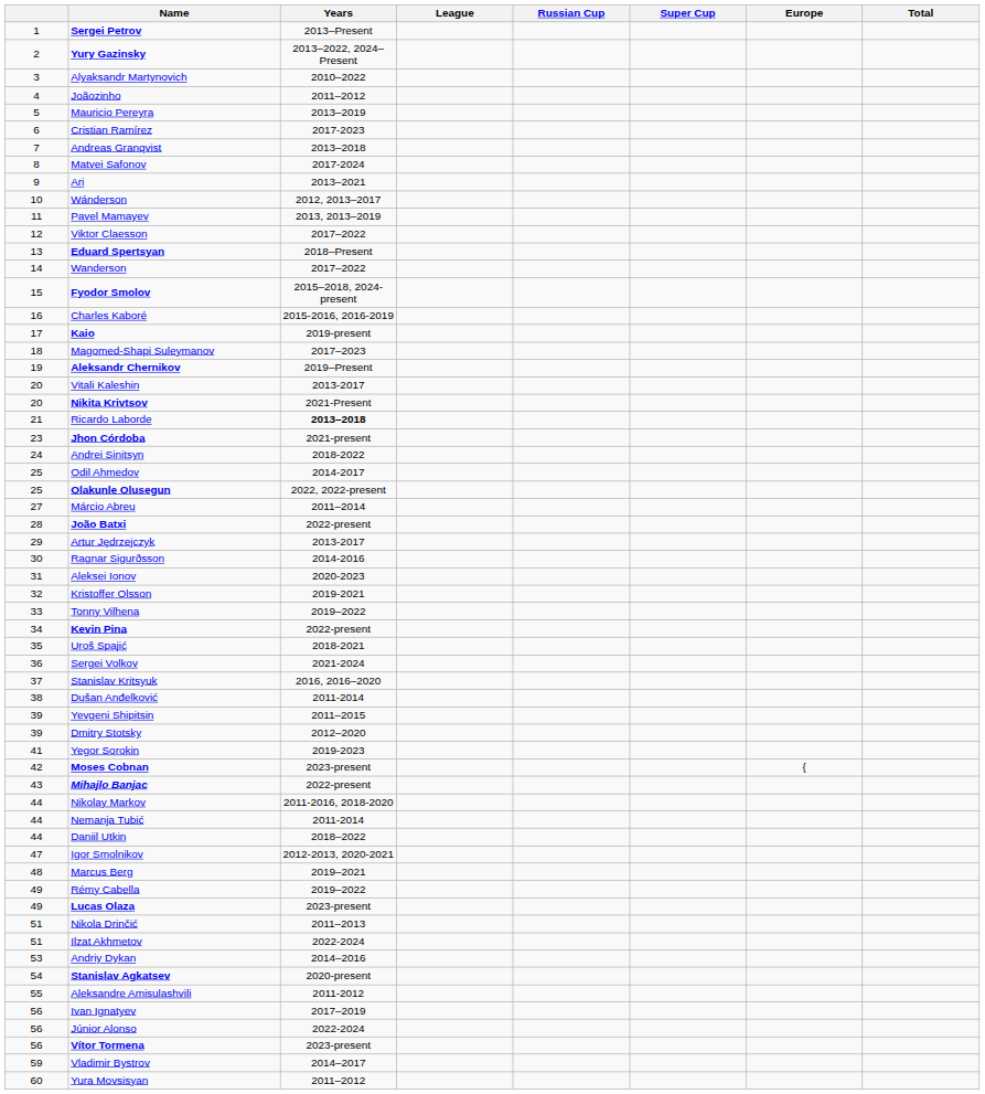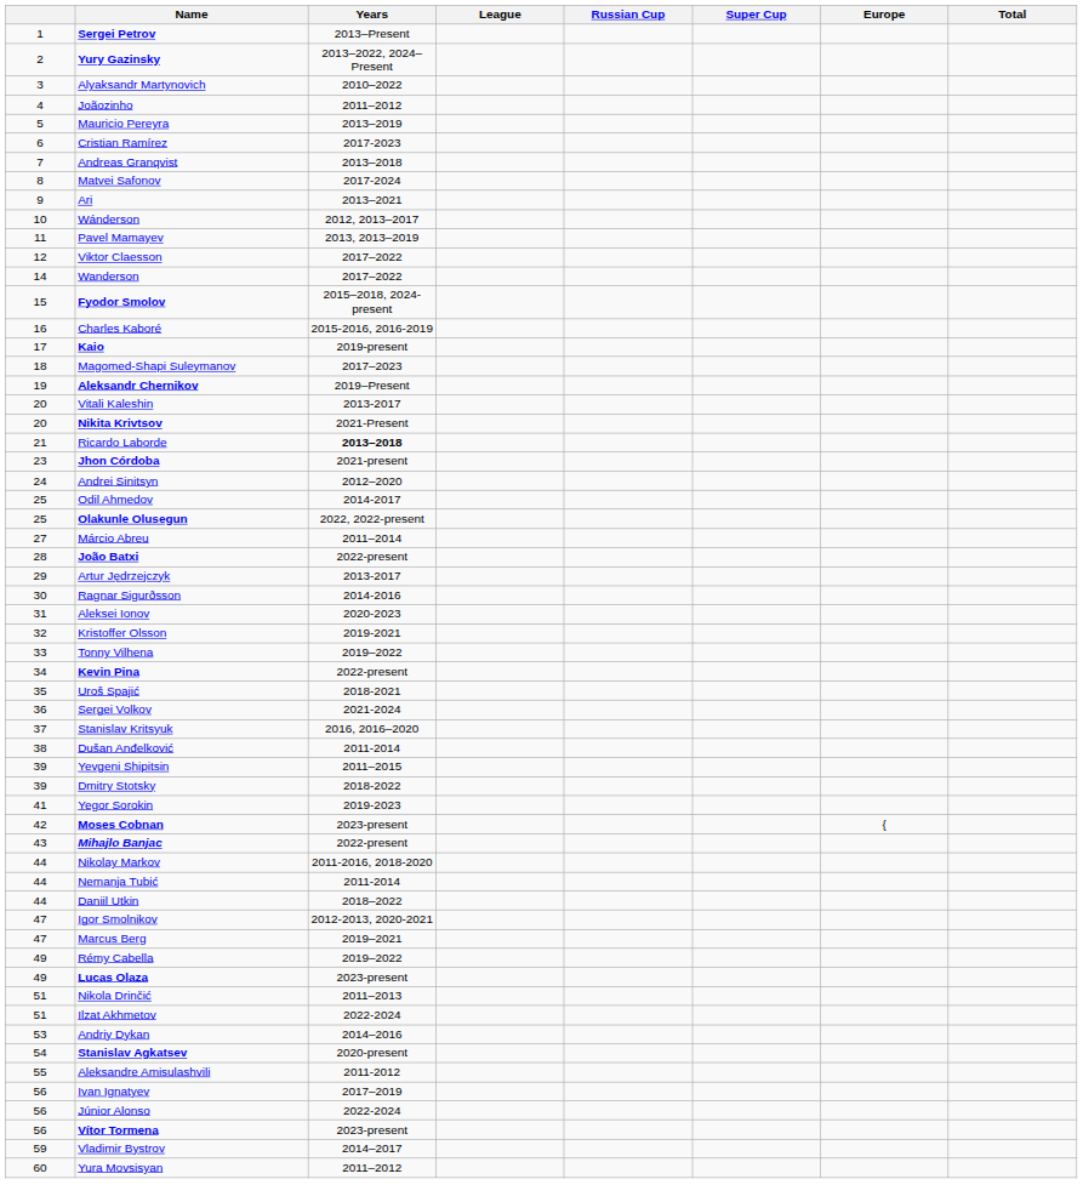 <table class="wikitable sortable" width=90% style="text-align:center">
 <tr>
 <th width=6%></th>
 <th width=20%>Name</th>
 <th width=11%>Years</th>
 <th width=11%>League</th>
 <th width=11%><a href='#'>Russian Cup</a></th>
 <th width=11%><a href='#'>Super Cup</a></th>
 <th width=11%>Europe</th>
 <th width=11%>Total</th>
 </tr>
 <tr>
 <td>1</td>
 <td align="left"> <strong><a href='#'>Sergei Petrov</a></strong></td>
 <td>2013–Present</td>
 <td></td>
 <td></td>
 <td></td>
 <td></td>
 <td></td>
 </tr>
 <tr>
 <td>2</td>
 <td align="left"> <strong><a href='#'>Yury Gazinsky</a></strong></td>
 <td>2013–2022, 2024–Present</td>
 <td></td>
 <td></td>
 <td></td>
 <td></td>
 <td></td>
 </tr>
 <tr>
 <td>3</td>
 <td align="left"> <a href='#'>Alyaksandr Martynovich</a></td>
 <td>2010–2022</td>
 <td></td>
 <td></td>
 <td></td>
 <td></td>
 <td></td>
 </tr>
 <tr>
 <td>4</td>
 <td align="left"> <a href='#'>Joãozinho</a></td>
 <td>2011–2012</td>
 <td></td>
 <td></td>
 <td></td>
 <td></td>
 <td></td>
 </tr>
 <tr>
 <td>5</td>
 <td align="left"> <a href='#'>Mauricio Pereyra</a></td>
 <td>2013–2019</td>
 <td></td>
 <td></td>
 <td></td>
 <td></td>
 <td></td>
 </tr>
 <tr>
 <td>6</td>
 <td align="left"> <a href='#'>Cristian Ramírez</a></td>
 <td>2017-2023</td>
 <td></td>
 <td></td>
 <td></td>
 <td></td>
 <td></td>
 </tr>
 <tr>
 <td>7</td>
 <td align="left"> <a href='#'>Andreas Granqvist</a></td>
 <td>2013–2018</td>
 <td></td>
 <td></td>
 <td></td>
 <td></td>
 <td></td>
 </tr>
 <tr>
 <td>8</td>
 <td align="left"> <a href='#'>Matvei Safonov</a></td>
 <td>2017-2024</td>
 <td></td>
 <td></td>
 <td></td>
 <td></td>
 <td></td>
 </tr>
 <tr>
 <td>9</td>
 <td align="left"> <a href='#'>Ari</a></td>
 <td>2013–2021</td>
 <td></td>
 <td></td>
 <td></td>
 <td></td>
 <td></td>
 </tr>
 <tr>
 <td>10</td>
 <td align="left"> <a href='#'>Wánderson</a></td>
 <td>2012, 2013–2017</td>
 <td></td>
 <td></td>
 <td></td>
 <td></td>
 <td></td>
 </tr>
 <tr>
 <td>11</td>
 <td align="left"> <a href='#'>Pavel Mamayev</a></td>
 <td>2013, 2013–2019</td>
 <td></td>
 <td></td>
 <td></td>
 <td></td>
 <td></td>
 </tr>
 <tr>
 <td>12</td>
 <td align="left"> <a href='#'>Viktor Claesson</a></td>
 <td>2017–2022</td>
 <td></td>
 <td></td>
 <td></td>
 <td></td>
 <td></td>
 </tr>
 <tr>
-<td>13</td>
-<td align="left"> <strong><a href='#'>Eduard Spertsyan</a></strong></td>
-<td>2018–Present</td>
-<td></td>
-<td></td>
-<td></td>
-<td></td>
-<td></td>
-</tr>
-<tr>
 <td>14</td>
 <td align="left"> <a href='#'>Wanderson</a></td>
 <td>2017–2022</td>
 <td></td>
 <td></td>
 <td></td>
 <td></td>
 <td></td>
 </tr>
 <tr>
 <td>15</td>
 <td align="left"> <strong><a href='#'>Fyodor Smolov</a></strong></td>
 <td>2015–2018, 2024-present</td>
 <td></td>
 <td></td>
 <td></td>
 <td></td>
 <td></td>
 </tr>
 <tr>
 <td>16</td>
 <td align="left"> <a href='#'>Charles Kaboré</a></td>
 <td>2015-2016, 2016-2019</td>
 <td></td>
 <td></td>
 <td></td>
 <td></td>
 <td></td>
 </tr>
 <tr>
 <td>17</td>
 <td align="left"> <strong><a href='#'>Kaio</a></strong></td>
 <td>2019-present</td>
 <td></td>
 <td></td>
 <td></td>
 <td></td>
 <td></td>
 </tr>
 <tr>
 <td>18</td>
 <td align="left"> <a href='#'>Magomed-Shapi Suleymanov</a></td>
 <td>2017–2023</td>
 <td></td>
 <td></td>
 <td></td>
 <td></td>
 <td></td>
 </tr>
 <tr>
 <td>19</td>
 <td align="left"> <strong><a href='#'>Aleksandr Chernikov</a></strong></td>
 <td>2019–Present</td>
 <td></td>
 <td></td>
 <td></td>
 <td></td>
 <td></td>
 </tr>
 <tr>
 <td>20</td>
 <td align="left"> <a href='#'>Vitali Kaleshin</a></td>
 <td>2013-2017</td>
 <td></td>
 <td></td>
 <td></td>
 <td></td>
 <td></td>
 </tr>
 <tr>
 <td>20</td>
 <td align="left"> <strong><a href='#'>Nikita Krivtsov</a></strong></td>
 <td>2021-Present</td>
 <td></td>
 <td></td>
 <td></td>
 <td></td>
 <td></td>
 </tr>
 <tr>
 <td>21</td>
 <td align="left"> <a href='#'>Ricardo Laborde</a></td>
 <td><strong>2013–2018</strong></td>
 <td></td>
 <td></td>
 <td></td>
 <td></td>
 <td></td>
 </tr>
 <tr>
 <td>23</td>
 <td align="left"> <strong><a href='#'>Jhon Córdoba</a></strong></td>
 <td>2021-present</td>
 <td></td>
 <td></td>
 <td></td>
 <td></td>
 <td></td>
 </tr>
 <tr>
 <td>24</td>
 <td align="left"> <a href='#'>Andrei Sinitsyn</a></td>
-<td>2018-2022</td>
+<td>2012–2020</td>
 <td></td>
 <td></td>
 <td></td>
 <td></td>
 <td></td>
 </tr>
 <tr>
 <td>25</td>
 <td align="left"> <a href='#'>Odil Ahmedov</a></td>
 <td>2014-2017</td>
 <td></td>
 <td></td>
 <td></td>
 <td></td>
 <td></td>
 </tr>
 <tr>
 <td>25</td>
 <td align="left"> <strong><a href='#'>Olakunle Olusegun</a></strong></td>
 <td>2022, 2022-present</td>
 <td></td>
 <td></td>
 <td></td>
 <td></td>
 <td></td>
 </tr>
 <tr>
 <td>27</td>
 <td align="left"> <a href='#'>Márcio Abreu</a></td>
 <td>2011–2014</td>
 <td></td>
 <td></td>
 <td></td>
 <td></td>
 <td></td>
 </tr>
 <tr>
 <td>28</td>
 <td align="left"> <strong><a href='#'>João Batxi</a></strong></td>
 <td>2022-present</td>
 <td></td>
 <td></td>
 <td></td>
 <td></td>
 <td></td>
 </tr>
 <tr>
 <td>29</td>
 <td align="left"> <a href='#'>Artur Jędrzejczyk</a></td>
 <td>2013-2017</td>
 <td></td>
 <td></td>
 <td></td>
 <td></td>
 <td></td>
 </tr>
 <tr>
 <td>30</td>
 <td align="left"> <a href='#'>Ragnar Sigurðsson</a></td>
 <td>2014-2016</td>
 <td></td>
 <td></td>
 <td></td>
 <td></td>
 <td></td>
 </tr>
 <tr>
 <td>31</td>
 <td align="left"> <a href='#'>Aleksei Ionov</a></td>
 <td>2020-2023</td>
 <td></td>
 <td></td>
 <td></td>
 <td></td>
 <td></td>
 </tr>
 <tr>
 <td>32</td>
 <td align="left"> <a href='#'>Kristoffer Olsson</a></td>
 <td>2019-2021</td>
 <td></td>
 <td></td>
 <td></td>
 <td></td>
 <td></td>
 </tr>
 <tr>
 <td>33</td>
 <td align="left"> <a href='#'>Tonny Vilhena</a></td>
 <td>2019–2022</td>
 <td></td>
 <td></td>
 <td></td>
 <td></td>
 <td></td>
 </tr>
 <tr>
 <td>34</td>
 <td align="left"> <strong><a href='#'>Kevin Pina</a></strong></td>
 <td>2022-present</td>
 <td></td>
 <td></td>
 <td></td>
 <td></td>
 <td></td>
 </tr>
 <tr>
 <td>35</td>
 <td align="left"> <a href='#'>Uroš Spajić</a></td>
 <td>2018-2021</td>
 <td></td>
 <td></td>
 <td></td>
 <td></td>
 <td></td>
 </tr>
 <tr>
 <td>36</td>
 <td align="left"> <a href='#'>Sergei Volkov</a></td>
 <td>2021-2024</td>
 <td></td>
 <td></td>
 <td></td>
 <td></td>
 <td></td>
 </tr>
 <tr>
 <td>37</td>
 <td align="left"> <a href='#'>Stanislav Kritsyuk</a></td>
 <td>2016, 2016–2020</td>
 <td></td>
 <td></td>
 <td></td>
 <td></td>
 <td></td>
 </tr>
 <tr>
 <td>38</td>
 <td align="left"> <a href='#'>Dušan Anđelković</a></td>
 <td>2011-2014</td>
 <td></td>
 <td></td>
 <td></td>
 <td></td>
 <td></td>
 </tr>
 <tr>
 <td>39</td>
 <td align="left"> <a href='#'>Yevgeni Shipitsin</a></td>
 <td>2011–2015</td>
 <td></td>
 <td></td>
 <td></td>
 <td></td>
 <td></td>
 </tr>
 <tr>
 <td>39</td>
 <td align="left"> <a href='#'>Dmitry Stotsky</a></td>
-<td>2012–2020</td>
+<td>2018-2022</td>
 <td></td>
 <td></td>
 <td></td>
 <td></td>
 <td></td>
 </tr>
 <tr>
 <td>41</td>
 <td align="left"> <a href='#'>Yegor Sorokin</a></td>
 <td>2019-2023</td>
 <td></td>
 <td></td>
 <td></td>
 <td></td>
 <td></td>
 </tr>
 <tr>
 <td>42</td>
 <td align="left"> <strong><a href='#'>Moses Cobnan</a></strong></td>
 <td>2023-present</td>
 <td></td>
 <td></td>
 <td></td>
 <td>{</td>
 <td></td>
 </tr>
 <tr>
 <td>43</td>
 <td align="left"> <strong><em><a href='#'>Mihajlo Banjac</a></em></strong></td>
 <td>2022-present</td>
 <td></td>
 <td></td>
 <td></td>
 <td></td>
 <td></td>
 </tr>
 <tr>
 <td>44</td>
 <td align="left"> <a href='#'>Nikolay Markov</a></td>
 <td>2011-2016, 2018-2020</td>
 <td></td>
 <td></td>
 <td></td>
 <td></td>
 <td></td>
 </tr>
 <tr>
 <td>44</td>
 <td align="left"> <a href='#'>Nemanja Tubić</a></td>
 <td>2011-2014</td>
 <td></td>
 <td></td>
 <td></td>
 <td></td>
 <td></td>
 </tr>
 <tr>
 <td>44</td>
 <td align="left"> <a href='#'>Daniil Utkin</a></td>
 <td>2018–2022</td>
 <td></td>
 <td></td>
 <td></td>
 <td></td>
 <td></td>
 </tr>
 <tr>
 <td>47</td>
 <td align="left"> <a href='#'>Igor Smolnikov</a></td>
 <td>2012-2013, 2020-2021</td>
 <td></td>
 <td></td>
 <td></td>
 <td></td>
 <td></td>
 </tr>
 <tr>
-<td>48</td>
+<td>47</td>
 <td align="left"> <a href='#'>Marcus Berg</a></td>
 <td>2019–2021</td>
 <td></td>
 <td></td>
 <td></td>
 <td></td>
 <td></td>
 </tr>
 <tr>
 <td>49</td>
 <td align="left"> <a href='#'>Rémy Cabella</a></td>
 <td>2019–2022</td>
 <td></td>
 <td></td>
 <td></td>
 <td></td>
 <td></td>
 </tr>
 <tr>
 <td>49</td>
 <td align="left"> <strong><a href='#'>Lucas Olaza</a></strong></td>
 <td>2023-present</td>
 <td></td>
 <td></td>
 <td></td>
 <td></td>
 <td></td>
 </tr>
 <tr>
 <td>51</td>
 <td align="left"> <a href='#'>Nikola Drinčić</a></td>
 <td>2011–2013</td>
 <td></td>
 <td></td>
 <td></td>
 <td></td>
 <td></td>
 </tr>
 <tr>
 <td>51</td>
 <td align="left"> <a href='#'>Ilzat Akhmetov</a></td>
 <td>2022-2024</td>
 <td></td>
 <td></td>
 <td></td>
 <td></td>
 <td></td>
 </tr>
 <tr>
 <td>53</td>
 <td align="left"> <a href='#'>Andriy Dykan</a></td>
 <td>2014–2016</td>
 <td></td>
 <td></td>
 <td></td>
 <td></td>
 <td></td>
 </tr>
 <tr>
 <td>54</td>
 <td align="left"> <strong><a href='#'>Stanislav Agkatsev</a></strong></td>
 <td>2020-present</td>
 <td></td>
 <td></td>
 <td></td>
 <td></td>
 <td></td>
 </tr>
 <tr>
 <td>55</td>
 <td align="left"> <a href='#'>Aleksandre Amisulashvili</a></td>
 <td>2011-2012</td>
 <td></td>
 <td></td>
 <td></td>
 <td></td>
 <td></td>
 </tr>
 <tr>
 <td>56</td>
 <td align="left"> <a href='#'>Ivan Ignatyev</a></td>
 <td>2017–2019</td>
 <td></td>
 <td></td>
 <td></td>
 <td></td>
 <td></td>
 </tr>
 <tr>
 <td>56</td>
 <td align="left"> <a href='#'>Júnior Alonso</a></td>
 <td>2022-2024</td>
 <td></td>
 <td></td>
 <td></td>
 <td></td>
 <td></td>
 </tr>
 <tr>
 <td>56</td>
 <td align="left"> <strong><a href='#'>Vítor Tormena</a></strong></td>
 <td>2023-present</td>
 <td></td>
 <td></td>
 <td></td>
 <td></td>
 <td></td>
 </tr>
 <tr>
 <td>59</td>
 <td align="left"> <a href='#'>Vladimir Bystrov</a></td>
 <td>2014–2017</td>
 <td></td>
 <td></td>
 <td></td>
 <td></td>
 <td></td>
 </tr>
 <tr>
 <td>60</td>
 <td align="left"> <a href='#'>Yura Movsisyan</a></td>
 <td>2011–2012</td>
 <td></td>
 <td></td>
 <td></td>
 <td></td>
 <td></td>
 </tr>
 </table>
